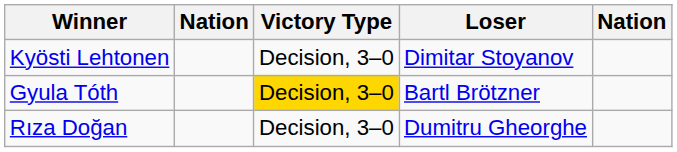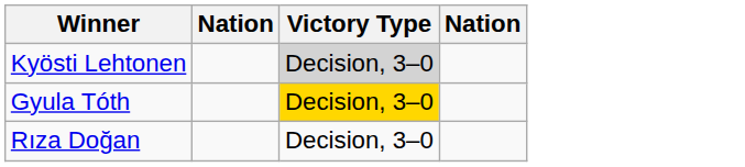 <table class="wikitable sortable" style="text-align:left;">
 <tr>
 <th>Winner</th>
 <th>Nation</th>
 <th>Victory Type</th>
-<th>Loser</th>
 <th>Nation</th>
 </tr>
 <tr>
 <td><a href='#'>Kyösti Lehtonen</a></td>
 <td></td>
-<td>Decision, 3–0</td>
-<td><a href='#'>Dimitar Stoyanov</a></td>
+<td style="background: lightgrey;">Decision, 3–0</td>
 <td></td>
 </tr>
 <tr>
 <td><a href='#'>Gyula Tóth</a></td>
 <td></td>
 <td style="background: gold;">Decision, 3–0</td>
-<td><a href='#'>Bartl Brötzner</a></td>
 <td></td>
 </tr>
 <tr>
 <td><a href='#'>Rıza Doğan</a></td>
 <td></td>
 <td>Decision, 3–0</td>
-<td><a href='#'>Dumitru Gheorghe</a></td>
 <td></td>
 </tr>
 </table>
